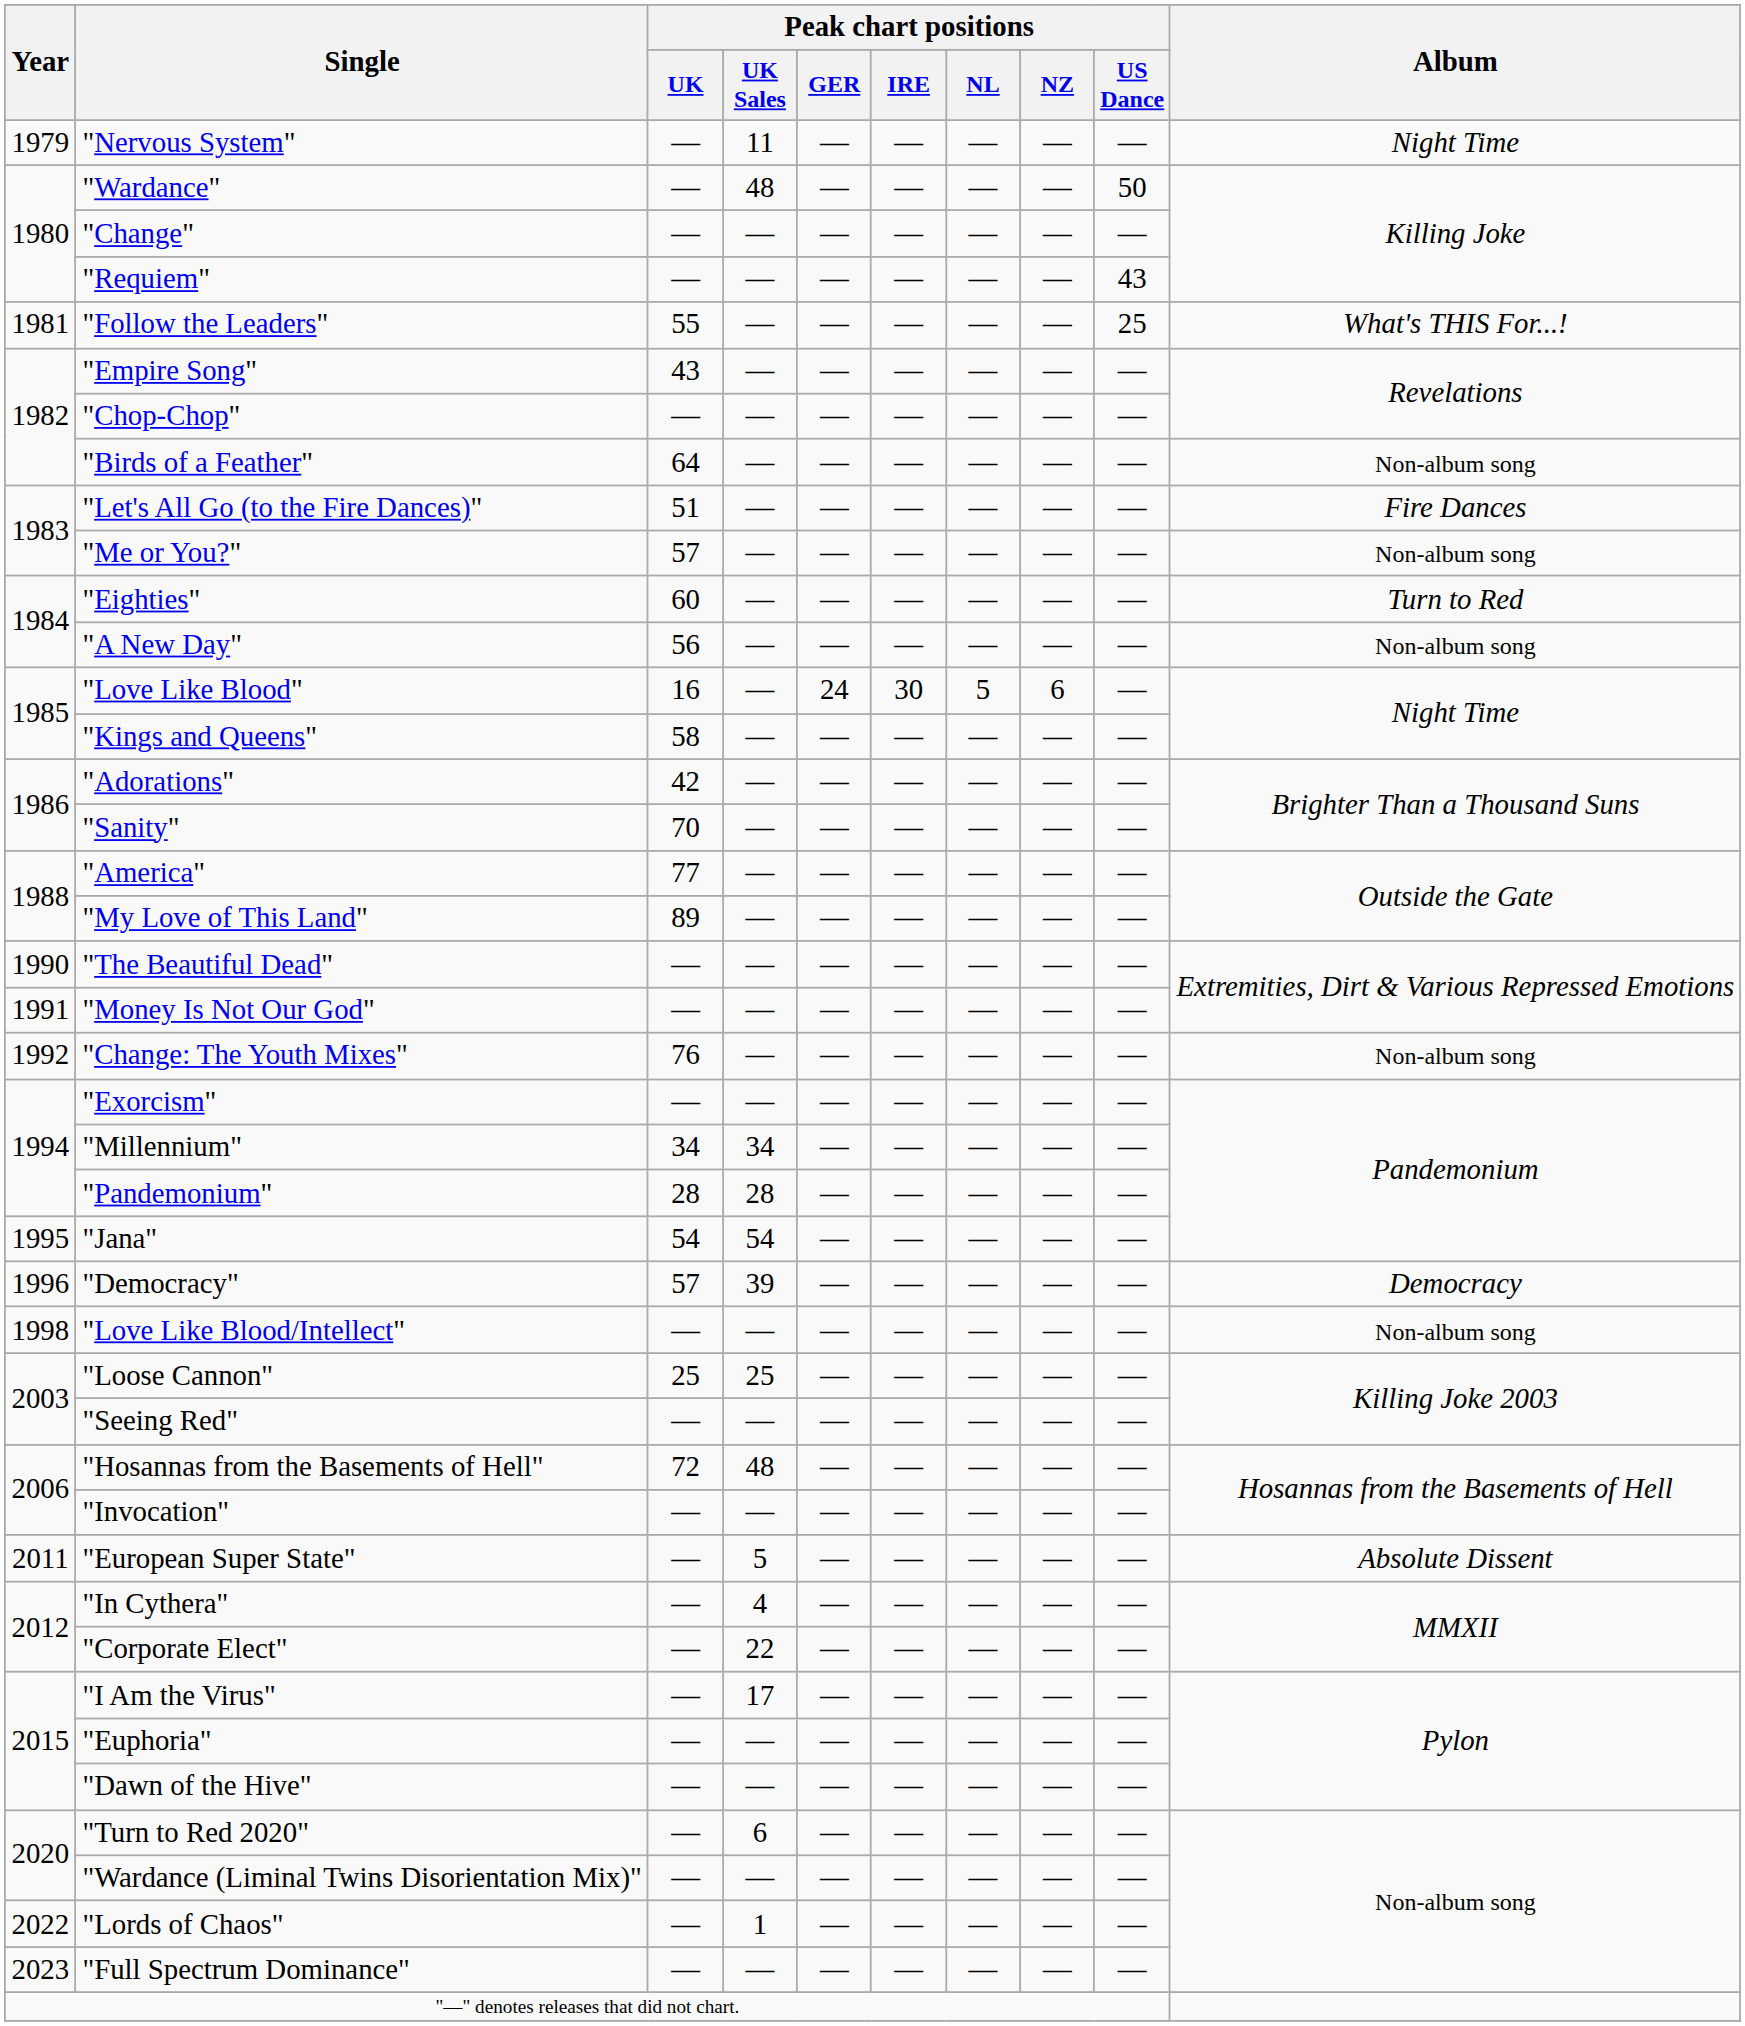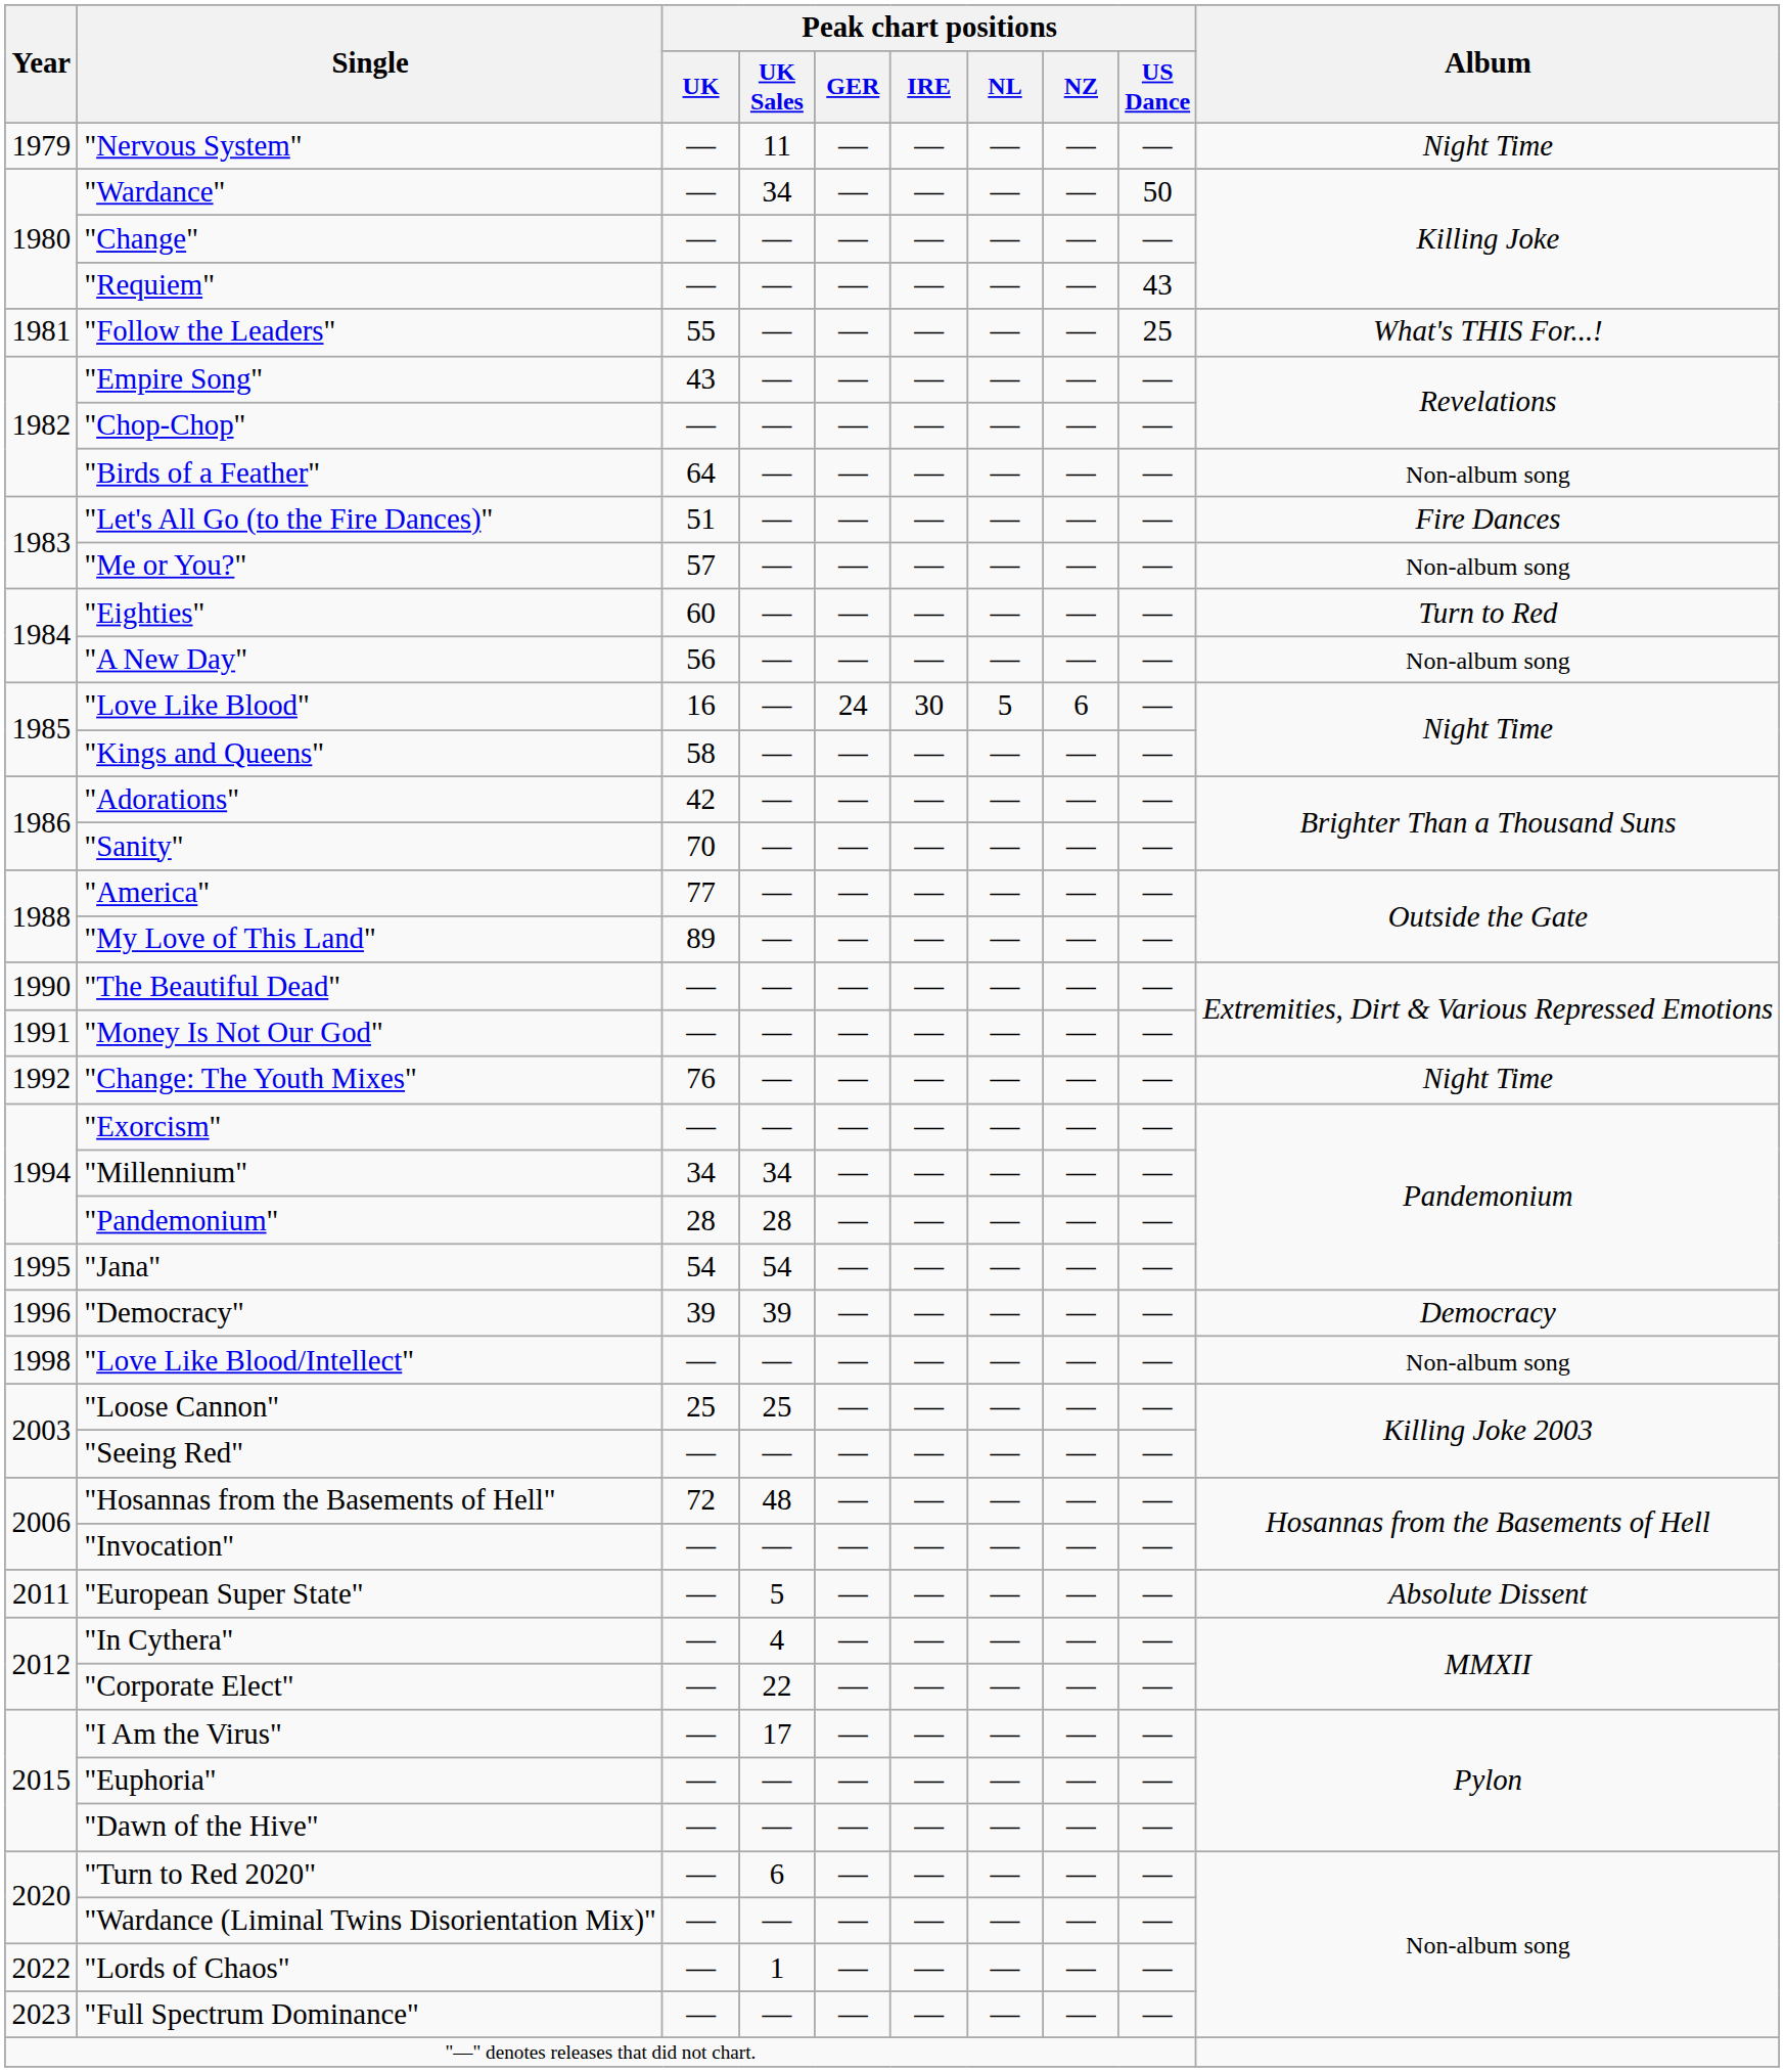 <table class="wikitable" style="text-align:center;">
 <tr>
 <th rowspan="2">Year</th>
 <th rowspan="2">Single</th>
 <th colspan="7">Peak chart positions</th>
 <th rowspan="2">Album</th>
 </tr>
 <tr style="font-size: smaller">
 <th width="35"><a href='#'>UK</a><br></th>
 <th width="35"><a href='#'>UK Sales</a><br></th>
 <th width="35"><a href='#'>GER</a><br></th>
 <th width="35"><a href='#'>IRE</a><br></th>
 <th width="35"><a href='#'>NL</a><br></th>
 <th width="35"><a href='#'>NZ</a><br></th>
 <th width="35"><a href='#'>US Dance</a><br></th>
 </tr>
 <tr>
 <td>1979</td>
 <td align="left">"<a href='#'>Nervous System</a>"</td>
 <td>—</td>
 <td>11</td>
 <td>—</td>
 <td>—</td>
 <td>—</td>
 <td>—</td>
 <td>—</td>
 <td><em>Night Time</em></td>
 </tr>
 <tr>
 <td rowspan="3">1980</td>
 <td align="left">"<a href='#'>Wardance</a>"</td>
 <td>—</td>
-<td>48</td>
+<td>34</td>
 <td>—</td>
 <td>—</td>
 <td>—</td>
 <td>—</td>
 <td>50</td>
 <td rowspan="3"><em>Killing Joke</em></td>
 </tr>
 <tr>
 <td align="left">"<a href='#'>Change</a>"</td>
 <td>—</td>
 <td>—</td>
 <td>—</td>
 <td>—</td>
 <td>—</td>
 <td>—</td>
 <td>—</td>
 </tr>
 <tr>
 <td align="left">"<a href='#'>Requiem</a>"</td>
 <td>—</td>
 <td>—</td>
 <td>—</td>
 <td>—</td>
 <td>—</td>
 <td>—</td>
 <td>43</td>
 </tr>
 <tr>
 <td>1981</td>
 <td align="left">"<a href='#'>Follow the Leaders</a>"</td>
 <td>55</td>
 <td>—</td>
 <td>—</td>
 <td>—</td>
 <td>—</td>
 <td>—</td>
 <td>25</td>
 <td><em>What's THIS For...!</em></td>
 </tr>
 <tr>
 <td rowspan="3">1982</td>
 <td align="left">"<a href='#'>Empire Song</a>"</td>
 <td>43</td>
 <td>—</td>
 <td>—</td>
 <td>—</td>
 <td>—</td>
 <td>—</td>
 <td>—</td>
 <td rowspan="2"><em>Revelations</em></td>
 </tr>
 <tr>
 <td align="left">"<a href='#'>Chop-Chop</a>"</td>
 <td>—</td>
 <td>—</td>
 <td>—</td>
 <td>—</td>
 <td>—</td>
 <td>—</td>
 <td>—</td>
 </tr>
 <tr>
 <td align="left">"<a href='#'>Birds of a Feather</a>"</td>
 <td>64</td>
 <td>—</td>
 <td>—</td>
 <td>—</td>
 <td>—</td>
 <td>—</td>
 <td>—</td>
 <td><small>Non-album song</small></td>
 </tr>
 <tr>
 <td rowspan="2">1983</td>
 <td align="left">"<a href='#'>Let's All Go (to the Fire Dances)</a>"</td>
 <td>51</td>
 <td>—</td>
 <td>—</td>
 <td>—</td>
 <td>—</td>
 <td>—</td>
 <td>—</td>
 <td><em>Fire Dances</em></td>
 </tr>
 <tr>
 <td align="left">"<a href='#'>Me or You?</a>"</td>
 <td>57</td>
 <td>—</td>
 <td>—</td>
 <td>—</td>
 <td>—</td>
 <td>—</td>
 <td>—</td>
 <td><small>Non-album song</small></td>
 </tr>
 <tr>
 <td rowspan="2">1984</td>
 <td align="left">"<a href='#'>Eighties</a>"</td>
 <td>60</td>
 <td>—</td>
 <td>—</td>
 <td>—</td>
 <td>—</td>
 <td>—</td>
 <td>—</td>
 <td><em>Turn to Red</em></td>
 </tr>
 <tr>
 <td align="left">"<a href='#'>A New Day</a>"</td>
 <td>56</td>
 <td>—</td>
 <td>—</td>
 <td>—</td>
 <td>—</td>
 <td>—</td>
 <td>—</td>
 <td><small>Non-album song</small></td>
 </tr>
 <tr>
 <td rowspan="2">1985</td>
 <td align="left">"<a href='#'>Love Like Blood</a>"</td>
 <td>16</td>
 <td>—</td>
 <td>24</td>
 <td>30</td>
 <td>5</td>
 <td>6</td>
 <td>—</td>
 <td rowspan="2"><em>Night Time</em></td>
 </tr>
 <tr>
 <td align="left">"<a href='#'>Kings and Queens</a>"</td>
 <td>58</td>
 <td>—</td>
 <td>—</td>
 <td>—</td>
 <td>—</td>
 <td>—</td>
 <td>—</td>
 </tr>
 <tr>
 <td rowspan="2">1986</td>
 <td align="left">"<a href='#'>Adorations</a>"</td>
 <td>42</td>
 <td>—</td>
 <td>—</td>
 <td>—</td>
 <td>—</td>
 <td>—</td>
 <td>—</td>
 <td rowspan="2"><em>Brighter Than a Thousand Suns</em></td>
 </tr>
 <tr>
 <td align="left">"<a href='#'>Sanity</a>"</td>
 <td>70</td>
 <td>—</td>
 <td>—</td>
 <td>—</td>
 <td>—</td>
 <td>—</td>
 <td>—</td>
 </tr>
 <tr>
 <td rowspan="2">1988</td>
 <td align="left">"<a href='#'>America</a>"</td>
 <td>77</td>
 <td>—</td>
 <td>—</td>
 <td>—</td>
 <td>—</td>
 <td>—</td>
 <td>—</td>
 <td rowspan="2"><em>Outside the Gate</em></td>
 </tr>
 <tr>
 <td align="left">"<a href='#'>My Love of This Land</a>"</td>
 <td>89</td>
 <td>—</td>
 <td>—</td>
 <td>—</td>
 <td>—</td>
 <td>—</td>
 <td>—</td>
 </tr>
 <tr>
 <td>1990</td>
 <td align="left">"<a href='#'>The Beautiful Dead</a>"</td>
 <td>—</td>
 <td>—</td>
 <td>—</td>
 <td>—</td>
 <td>—</td>
 <td>—</td>
 <td>—</td>
 <td rowspan="2"><em>Extremities, Dirt & Various Repressed Emotions</em></td>
 </tr>
 <tr>
 <td>1991</td>
 <td align="left">"<a href='#'>Money Is Not Our God</a>"</td>
 <td>—</td>
 <td>—</td>
 <td>—</td>
 <td>—</td>
 <td>—</td>
 <td>—</td>
 <td>—</td>
 </tr>
 <tr>
 <td>1992</td>
 <td align="left">"<a href='#'>Change: The Youth Mixes</a>"</td>
 <td>76</td>
 <td>—</td>
 <td>—</td>
 <td>—</td>
 <td>—</td>
 <td>—</td>
 <td>—</td>
-<td><small>Non-album song</small></td>
+<td><em>Night Time</em></td>
 </tr>
 <tr>
 <td rowspan="3">1994</td>
 <td align="left">"<a href='#'>Exorcism</a>"</td>
 <td>—</td>
 <td>—</td>
 <td>—</td>
 <td>—</td>
 <td>—</td>
 <td>—</td>
 <td>—</td>
 <td rowspan="4"><em>Pandemonium</em></td>
 </tr>
 <tr>
 <td align="left">"Millennium"</td>
 <td>34</td>
 <td>34</td>
 <td>—</td>
 <td>—</td>
 <td>—</td>
 <td>—</td>
 <td>—</td>
 </tr>
 <tr>
 <td align="left">"<a href='#'>Pandemonium</a>"</td>
 <td>28</td>
 <td>28</td>
 <td>—</td>
 <td>—</td>
 <td>—</td>
 <td>—</td>
 <td>—</td>
 </tr>
 <tr>
 <td>1995</td>
 <td align="left">"Jana"</td>
 <td>54</td>
 <td>54</td>
 <td>—</td>
 <td>—</td>
 <td>—</td>
 <td>—</td>
 <td>—</td>
 </tr>
 <tr>
 <td>1996</td>
 <td align="left">"Democracy"</td>
-<td>57</td>
+<td>39</td>
 <td>39</td>
 <td>—</td>
 <td>—</td>
 <td>—</td>
 <td>—</td>
 <td>—</td>
 <td><em>Democracy</em></td>
 </tr>
 <tr>
 <td>1998</td>
 <td align="left">"<a href='#'>Love Like Blood/Intellect</a>"</td>
 <td>—</td>
 <td>—</td>
 <td>—</td>
 <td>—</td>
 <td>—</td>
 <td>—</td>
 <td>—</td>
 <td><small>Non-album song</small></td>
 </tr>
 <tr>
 <td rowspan="2">2003</td>
 <td align="left">"Loose Cannon"</td>
 <td>25</td>
 <td>25</td>
 <td>—</td>
 <td>—</td>
 <td>—</td>
 <td>—</td>
 <td>—</td>
 <td rowspan="2"><em>Killing Joke 2003</em></td>
 </tr>
 <tr>
 <td align="left">"Seeing Red"</td>
 <td>—</td>
 <td>—</td>
 <td>—</td>
 <td>—</td>
 <td>—</td>
 <td>—</td>
 <td>—</td>
 </tr>
 <tr>
 <td rowspan="2">2006</td>
 <td align="left">"Hosannas from the Basements of Hell"</td>
 <td>72</td>
 <td>48</td>
 <td>—</td>
 <td>—</td>
 <td>—</td>
 <td>—</td>
 <td>—</td>
 <td rowspan="2"><em>Hosannas from the Basements of Hell</em></td>
 </tr>
 <tr>
 <td align="left">"Invocation"</td>
 <td>—</td>
 <td>—</td>
 <td>—</td>
 <td>—</td>
 <td>—</td>
 <td>—</td>
 <td>—</td>
 </tr>
 <tr>
 <td>2011</td>
 <td align="left">"European Super State"</td>
 <td>—</td>
 <td>5</td>
 <td>—</td>
 <td>—</td>
 <td>—</td>
 <td>—</td>
 <td>—</td>
 <td><em>Absolute Dissent</em></td>
 </tr>
 <tr>
 <td rowspan="2">2012</td>
 <td align="left">"In Cythera"</td>
 <td>—</td>
 <td>4</td>
 <td>—</td>
 <td>—</td>
 <td>—</td>
 <td>—</td>
 <td>—</td>
 <td rowspan="2"><em>MMXII</em></td>
 </tr>
 <tr>
 <td align="left">"Corporate Elect"</td>
 <td>—</td>
 <td>22</td>
 <td>—</td>
 <td>—</td>
 <td>—</td>
 <td>—</td>
 <td>—</td>
 </tr>
 <tr>
 <td rowspan="3">2015</td>
 <td align="left">"I Am the Virus"</td>
 <td>—</td>
 <td>17</td>
 <td>—</td>
 <td>—</td>
 <td>—</td>
 <td>—</td>
 <td>—</td>
 <td rowspan="3"><em>Pylon</em></td>
 </tr>
 <tr>
 <td align="left">"Euphoria"</td>
 <td>—</td>
 <td>—</td>
 <td>—</td>
 <td>—</td>
 <td>—</td>
 <td>—</td>
 <td>—</td>
 </tr>
 <tr>
 <td align="left">"Dawn of the Hive"</td>
 <td>—</td>
 <td>—</td>
 <td>—</td>
 <td>—</td>
 <td>—</td>
 <td>—</td>
 <td>—</td>
 </tr>
 <tr>
 <td rowspan="2">2020</td>
 <td align="left">"Turn to Red 2020"</td>
 <td>—</td>
 <td>6</td>
 <td>—</td>
 <td>—</td>
 <td>—</td>
 <td>—</td>
 <td>—</td>
 <td rowspan="4"><small>Non-album song</small></td>
 </tr>
 <tr>
 <td align="left">"Wardance (Liminal Twins Disorientation Mix)"</td>
 <td>—</td>
 <td>—</td>
 <td>—</td>
 <td>—</td>
 <td>—</td>
 <td>—</td>
 <td>—</td>
 </tr>
 <tr>
 <td>2022</td>
 <td align="left">"Lords of Chaos"</td>
 <td>—</td>
 <td>1</td>
 <td>—</td>
 <td>—</td>
 <td>—</td>
 <td>—</td>
 <td>—</td>
 </tr>
 <tr>
 <td>2023</td>
 <td align="left">"Full Spectrum Dominance"</td>
 <td>—</td>
 <td>—</td>
 <td>—</td>
 <td>—</td>
 <td>—</td>
 <td>—</td>
 <td>—</td>
 </tr>
 <tr>
 <td colspan="9" style="font-size: 8pt">"—" denotes releases that did not chart.</td>
 </tr>
 </table>
